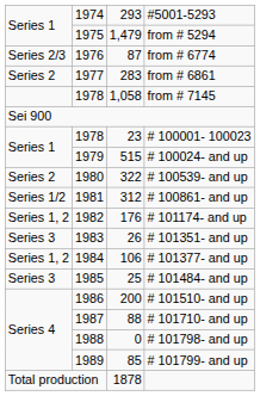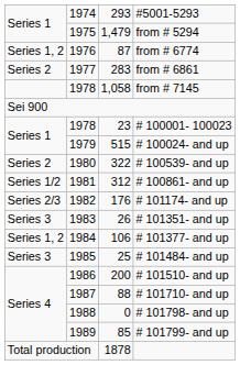 <table class=wikitable>
 <tr>
 <td rowspan=2>Series 1</td>
 <td>1974</td>
 <td style="text-align:right;">293</td>
 <td>#5001-5293</td>
 </tr>
 <tr>
 <td>1975</td>
 <td style="text-align:right;">1,479</td>
 <td>from # 5294</td>
 </tr>
 <tr>
-<td>Series 2/3</td>
+<td>Series 1, 2</td>
 <td>1976</td>
 <td style="text-align:right;">87</td>
 <td>from # 6774</td>
 </tr>
 <tr>
 <td>Series 2</td>
 <td>1977</td>
 <td style="text-align:right;">283</td>
 <td>from # 6861</td>
 </tr>
 <tr>
 <td></td>
 <td>1978</td>
 <td style="text-align:right;">1,058</td>
 <td>from # 7145</td>
 </tr>
 <tr>
 <td colspan=4>Sei 900</td>
 </tr>
 <tr>
 <td rowspan=2>Series 1</td>
 <td>1978</td>
 <td style="text-align:right;">23</td>
 <td># 100001- 100023</td>
 </tr>
 <tr>
 <td>1979</td>
 <td style="text-align:right;">515</td>
 <td># 100024- and up</td>
 </tr>
 <tr>
 <td>Series 2</td>
 <td>1980</td>
 <td style="text-align:right;">322</td>
 <td># 100539- and up</td>
 </tr>
 <tr>
 <td>Series 1/2</td>
 <td>1981</td>
 <td style="text-align:right;">312</td>
 <td># 100861- and up</td>
 </tr>
 <tr>
-<td>Series 1, 2</td>
+<td>Series 2/3</td>
 <td>1982</td>
 <td style="text-align:right;">176</td>
 <td># 101174- and up</td>
 </tr>
 <tr>
 <td>Series 3</td>
 <td>1983</td>
 <td style="text-align:right;">26</td>
 <td># 101351- and up</td>
 </tr>
 <tr>
 <td>Series 1, 2</td>
 <td>1984</td>
 <td style="text-align:right;">106</td>
 <td># 101377- and up</td>
 </tr>
 <tr>
 <td>Series 3</td>
 <td>1985</td>
 <td style="text-align:right;">25</td>
 <td># 101484- and up</td>
 </tr>
 <tr>
 <td rowspan= 4>Series 4</td>
 <td>1986</td>
 <td style="text-align:right;">200</td>
 <td># 101510- and up</td>
 </tr>
 <tr>
 <td>1987</td>
 <td style="text-align:right;">88</td>
 <td># 101710- and up</td>
 </tr>
 <tr>
 <td>1988</td>
 <td style="text-align:right;">0</td>
 <td># 101798- and up</td>
 </tr>
 <tr>
 <td>1989</td>
 <td style="text-align:right;">85</td>
 <td># 101799- and up</td>
 </tr>
 <tr>
 <td colspan=2>Total production</td>
 <td style="text-align:right;">1878</td>
 </tr>
 </table>
